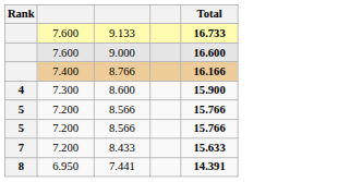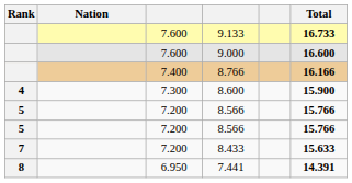 <table class="wikitable sortable" style="text-align:center; font-size:85%">
 <tr>
 <th scope="col" style="width:25px;">Rank</th>
+<th ! scope="col" style="width:120px;">Nation</th>
 <th ! scope="col" style="width:60px;"></th>
 <th ! scope="col" style="width:60px;"></th>
 <th ! scope="col" style="width:30px;"></th>
 <th ! scope="col" style="width:60px;">Total</th>
 </tr>
 <tr bgcolor=fffcaf>
 <th scope=row></th>
+<td align=left></td>
 <td>7.600</td>
 <td>9.133</td>
 <td></td>
 <td><strong>16.733</strong></td>
 </tr>
 <tr bgcolor=e5e5e5>
 <th scope=row></th>
+<td align=left></td>
 <td>7.600</td>
 <td>9.000</td>
 <td></td>
 <td><strong>16.600</strong></td>
 </tr>
 <tr bgcolor=eecc99>
 <th scope=row></th>
+<td align=left></td>
 <td>7.400</td>
 <td>8.766</td>
 <td></td>
 <td><strong>16.166</strong></td>
 </tr>
 <tr>
 <th scope=row>4</th>
+<td align=left></td>
 <td>7.300</td>
 <td>8.600</td>
 <td></td>
 <td><strong>15.900</strong></td>
 </tr>
 <tr>
 <th scope=row>5</th>
+<td align=left></td>
 <td>7.200</td>
 <td>8.566</td>
 <td></td>
 <td><strong>15.766</strong></td>
 </tr>
 <tr>
 <th scope=row>5</th>
+<td align=left></td>
 <td>7.200</td>
 <td>8.566</td>
 <td></td>
 <td><strong>15.766</strong></td>
 </tr>
 <tr>
 <th scope=row>7</th>
+<td align=left></td>
 <td>7.200</td>
 <td>8.433</td>
 <td></td>
 <td><strong>15.633</strong></td>
 </tr>
 <tr>
 <th scope=row>8</th>
+<td align=left></td>
 <td>6.950</td>
 <td>7.441</td>
 <td></td>
 <td><strong>14.391</strong></td>
 </tr>
 </table>
